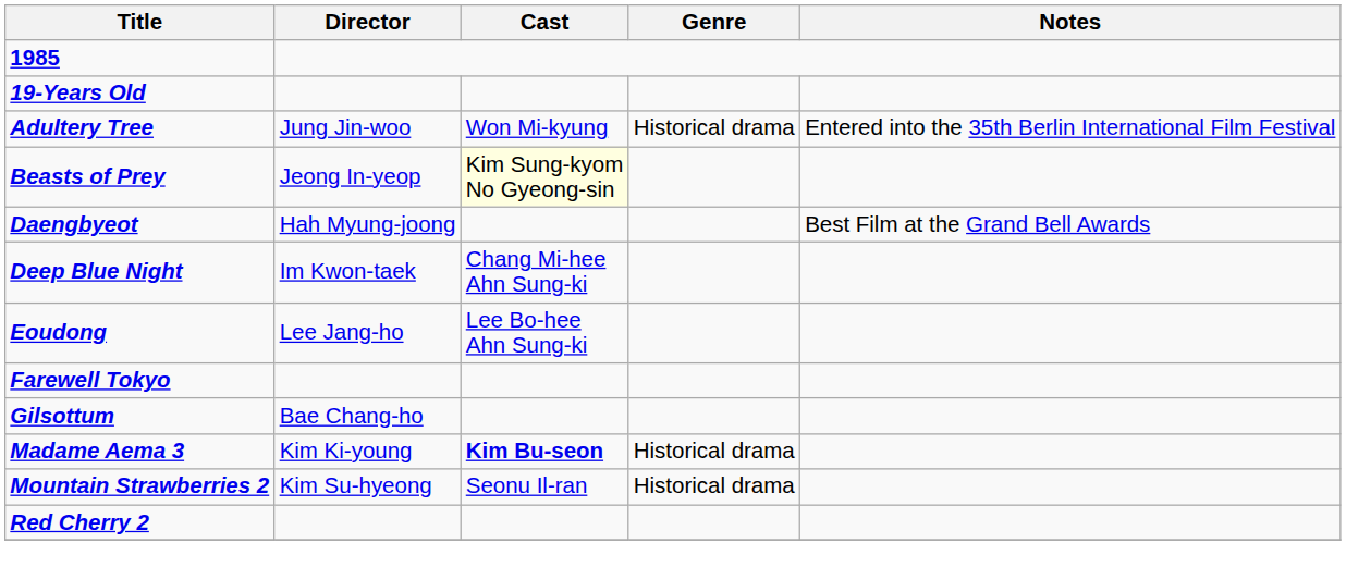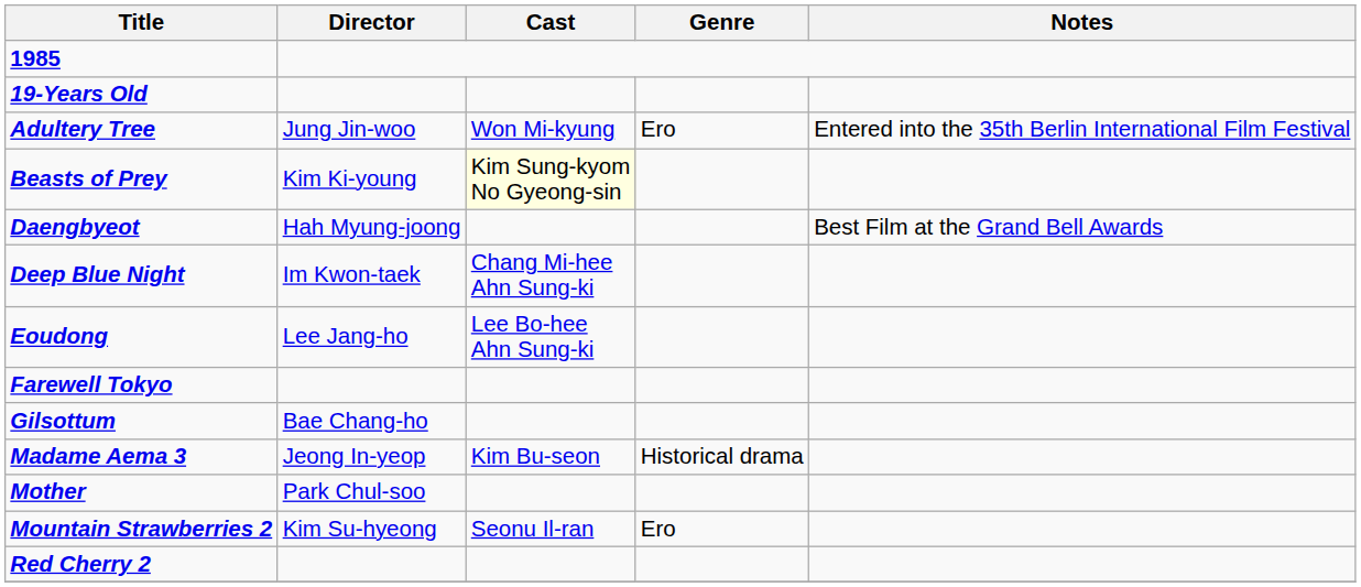 <table class="wikitable">
 <tr>
 <th>Title</th>
 <th>Director</th>
 <th>Cast</th>
 <th>Genre</th>
 <th>Notes</th>
 </tr>
 <tr>
 <td><strong><a href='#'>1985</a></strong></td>
 </tr>
 <tr>
 <td><strong><em><a href='#'>19-Years Old</a></em></strong></td>
 <td></td>
 <td></td>
 <td></td>
 <td></td>
 </tr>
 <tr>
 <td><strong><em><a href='#'>Adultery Tree</a></em></strong></td>
 <td><a href='#'>Jung Jin-woo</a></td>
 <td><a href='#'>Won Mi-kyung</a></td>
-<td>Historical drama</td>
+<td>Ero</td>
 <td>Entered into the <a href='#'>35th Berlin International Film Festival</a></td>
 </tr>
 <tr>
 <td><strong><em><a href='#'>Beasts of Prey</a></em></strong></td>
-<td><a href='#'>Jeong In-yeop</a></td>
+<td><a href='#'>Kim Ki-young</a></td>
 <td style="background: lightyellow;">Kim Sung-kyom<br>No Gyeong-sin</td>
 <td></td>
 <td></td>
 </tr>
 <tr>
 <td><strong><em><a href='#'>Daengbyeot</a></em></strong></td>
 <td><a href='#'>Hah Myung-joong</a></td>
 <td></td>
 <td></td>
 <td>Best Film at the <a href='#'>Grand Bell Awards</a></td>
 </tr>
 <tr>
 <td><strong><em><a href='#'>Deep Blue Night</a></em></strong></td>
 <td><a href='#'>Im Kwon-taek</a></td>
 <td><a href='#'>Chang Mi-hee</a><br><a href='#'>Ahn Sung-ki</a></td>
 <td></td>
 <td></td>
 </tr>
 <tr>
 <td><strong><em><a href='#'>Eoudong</a></em></strong></td>
 <td><a href='#'>Lee Jang-ho</a></td>
 <td><a href='#'>Lee Bo-hee</a><br><a href='#'>Ahn Sung-ki</a></td>
 <td></td>
 <td></td>
 </tr>
 <tr>
 <td><strong><em><a href='#'>Farewell Tokyo</a></em></strong></td>
 <td></td>
 <td></td>
 <td></td>
 <td></td>
 </tr>
 <tr>
 <td><strong><em><a href='#'>Gilsottum</a></em></strong></td>
 <td><a href='#'>Bae Chang-ho</a></td>
 <td></td>
 <td></td>
 <td></td>
 </tr>
 <tr>
 <td><strong><em><a href='#'>Madame Aema 3</a></em></strong></td>
-<td><a href='#'>Kim Ki-young</a></td>
-<td><strong><a href='#'>Kim Bu-seon</a></strong></td>
+<td><a href='#'>Jeong In-yeop</a></td>
+<td><a href='#'>Kim Bu-seon</a></td>
 <td>Historical drama</td>
+<td></td>
+</tr>
+<tr>
+<td><strong><em><a href='#'>Mother</a></em></strong></td>
+<td><a href='#'>Park Chul-soo</a></td>
+<td></td>
+<td></td>
 <td></td>
 </tr>
 <tr>
 <td><strong><em><a href='#'>Mountain Strawberries 2</a></em></strong></td>
 <td><a href='#'>Kim Su-hyeong</a></td>
 <td><a href='#'>Seonu Il-ran</a></td>
-<td>Historical drama</td>
+<td>Ero</td>
 <td></td>
 </tr>
 <tr>
 <td><strong><em><a href='#'>Red Cherry 2</a></em></strong></td>
 <td></td>
 <td></td>
 <td></td>
 <td></td>
 </tr>
 <tr>
 </tr>
 </table>
